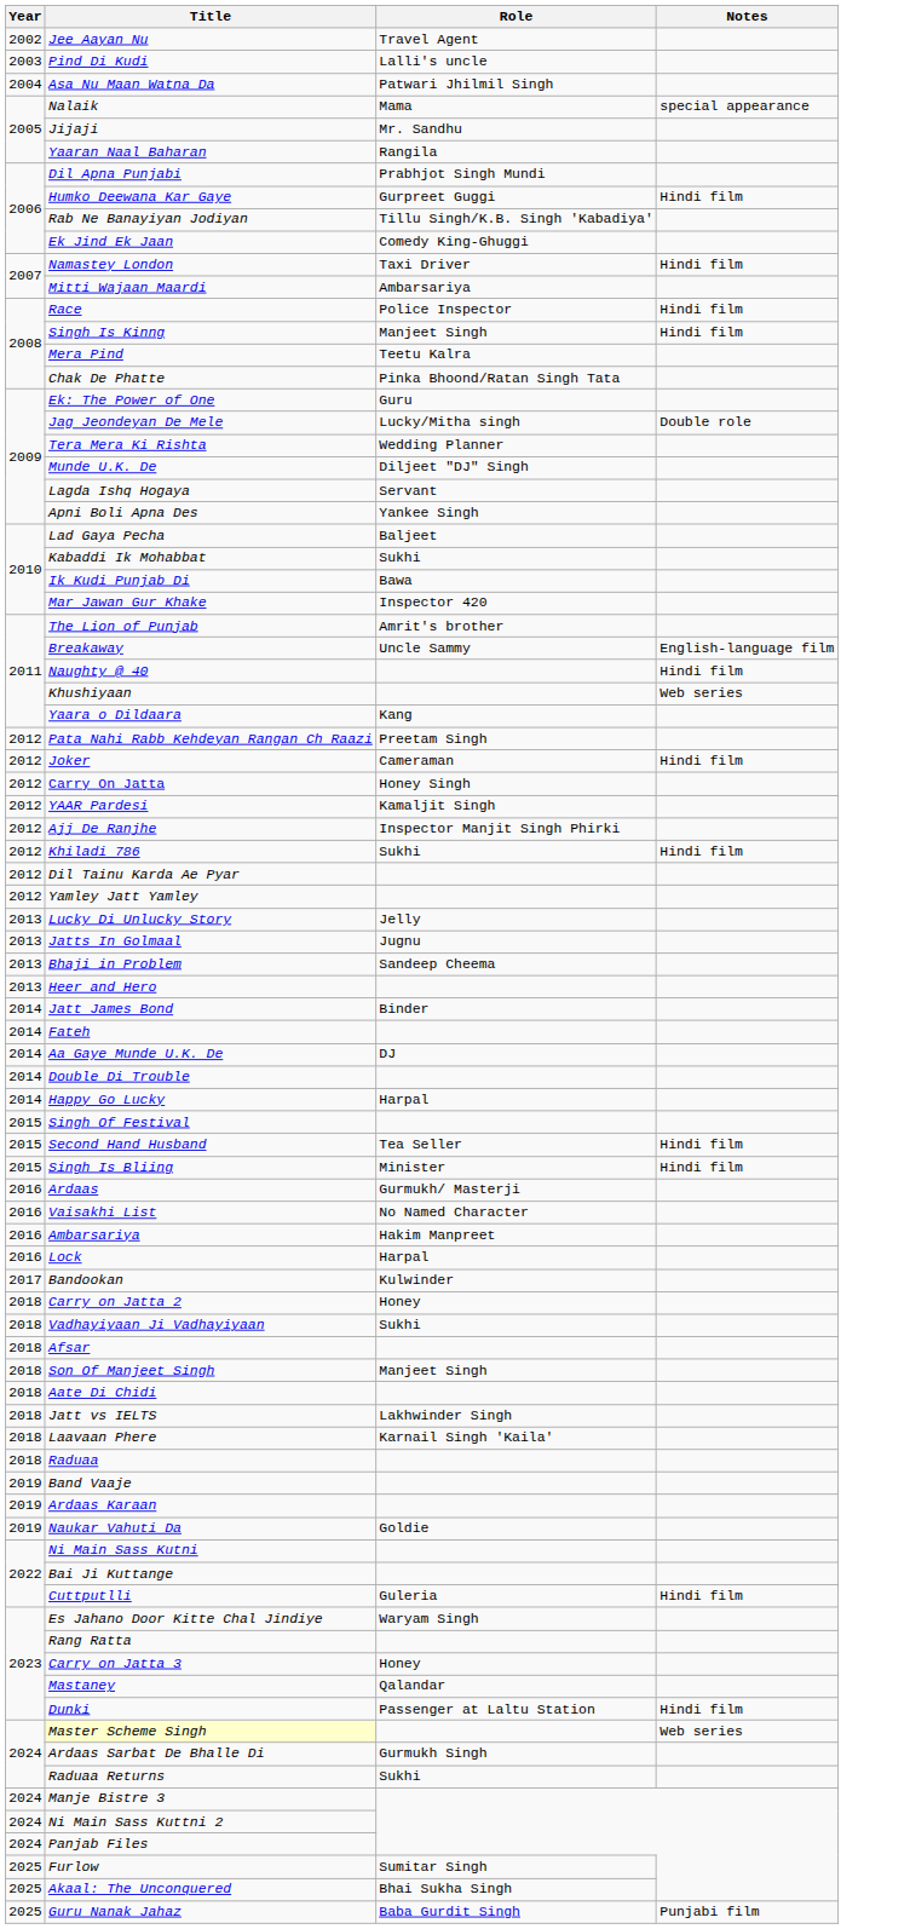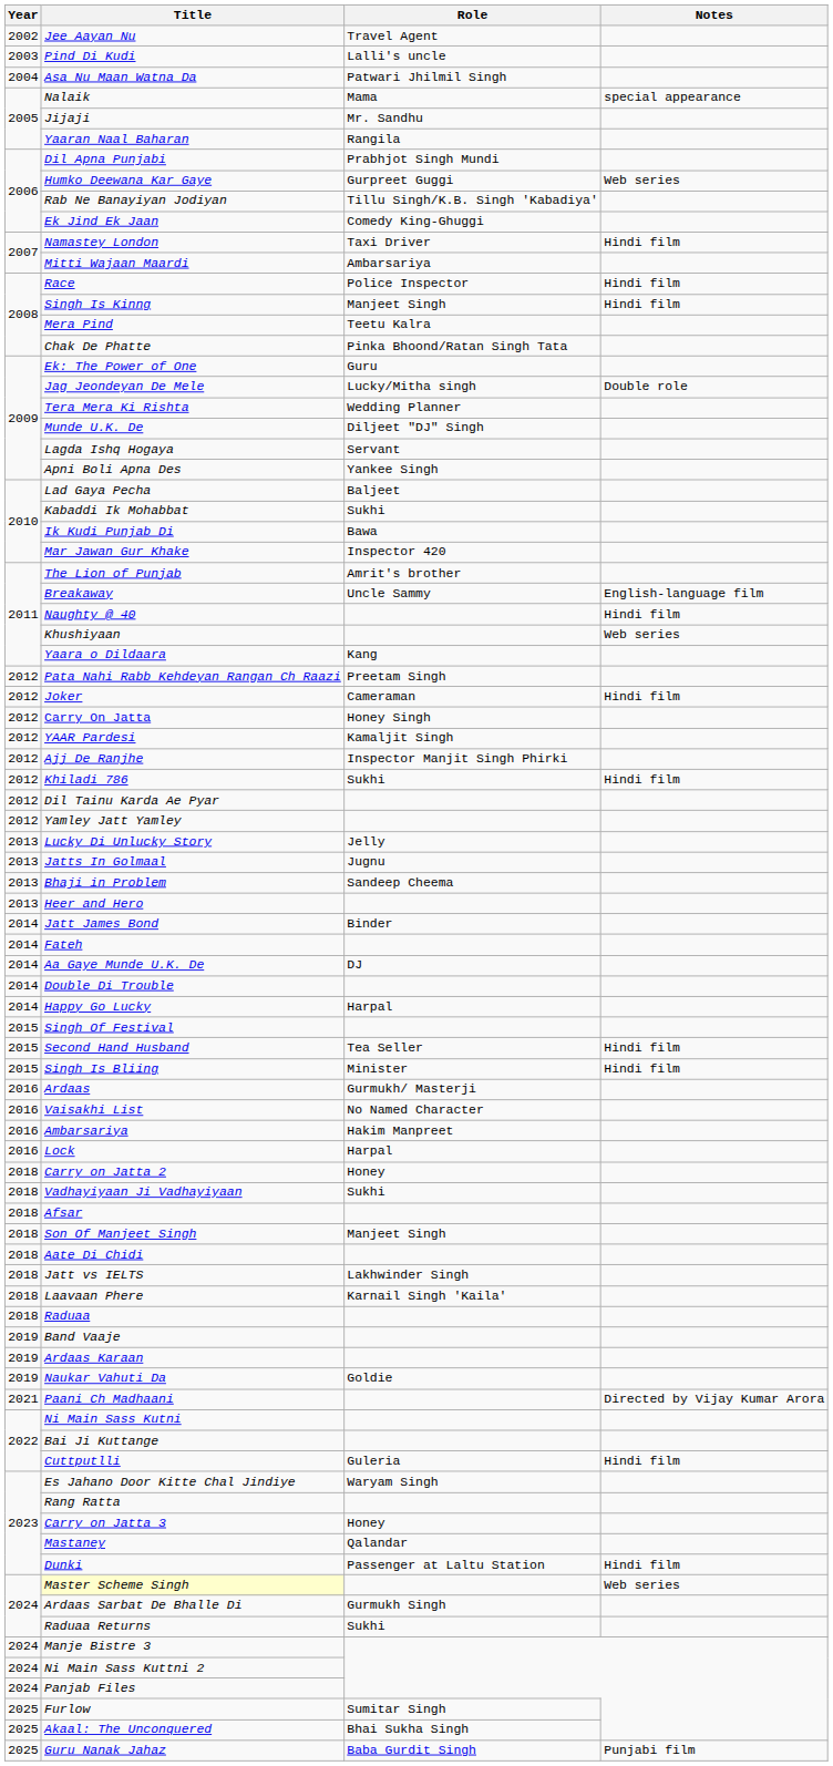 <table class="wikitable sortable">
 <tr>
 <th>Year</th>
 <th>Title</th>
 <th>Role</th>
 <th>Notes</th>
 </tr>
 <tr>
 <td>2002</td>
 <td><em><a href='#'>Jee Aayan Nu</a></em></td>
 <td>Travel Agent</td>
 <td></td>
 </tr>
 <tr>
 <td>2003</td>
 <td><em><a href='#'>Pind Di Kudi</a></em></td>
 <td>Lalli's uncle</td>
 <td></td>
 </tr>
 <tr>
 <td>2004</td>
 <td><em><a href='#'>Asa Nu Maan Watna Da</a></em></td>
 <td>Patwari Jhilmil Singh</td>
 <td></td>
 </tr>
 <tr>
 <td rowspan="3">2005</td>
 <td><em>Nalaik</em></td>
 <td>Mama</td>
 <td>special appearance</td>
 </tr>
 <tr>
 <td><em>Jijaji</em></td>
 <td>Mr. Sandhu</td>
 <td></td>
 </tr>
 <tr>
 <td><em><a href='#'>Yaaran Naal Baharan</a></em></td>
 <td>Rangila</td>
 <td></td>
 </tr>
 <tr>
 <td rowspan="4">2006</td>
 <td><em><a href='#'>Dil Apna Punjabi</a></em></td>
 <td>Prabhjot Singh Mundi</td>
 <td></td>
 </tr>
 <tr>
 <td><em><a href='#'>Humko Deewana Kar Gaye</a></em></td>
 <td>Gurpreet Guggi</td>
-<td>Hindi film</td>
+<td>Web series</td>
 </tr>
 <tr>
 <td><em>Rab Ne Banayiyan Jodiyan</em></td>
 <td>Tillu Singh/K.B. Singh 'Kabadiya'</td>
 <td></td>
 </tr>
 <tr>
 <td><em><a href='#'>Ek Jind Ek Jaan</a></em></td>
 <td>Comedy King-Ghuggi</td>
 <td></td>
 </tr>
 <tr>
 <td rowspan="2">2007</td>
 <td><em><a href='#'>Namastey London</a></em></td>
 <td>Taxi Driver</td>
 <td>Hindi film</td>
 </tr>
 <tr>
 <td><em><a href='#'>Mitti Wajaan Maardi</a></em></td>
 <td>Ambarsariya</td>
 <td></td>
 </tr>
 <tr>
 <td rowspan="4">2008</td>
 <td><em><a href='#'>Race</a></em></td>
 <td>Police Inspector</td>
 <td>Hindi film</td>
 </tr>
 <tr>
 <td><em><a href='#'>Singh Is Kinng</a></em></td>
 <td>Manjeet Singh</td>
 <td>Hindi film</td>
 </tr>
 <tr>
 <td><em><a href='#'>Mera Pind</a></em></td>
 <td>Teetu Kalra</td>
 <td></td>
 </tr>
 <tr>
 <td><em>Chak De Phatte</em></td>
 <td>Pinka Bhoond/Ratan Singh Tata</td>
 <td></td>
 </tr>
 <tr>
 <td rowspan="6">2009</td>
 <td><em><a href='#'>Ek: The Power of One</a></em></td>
 <td>Guru</td>
 <td></td>
 </tr>
 <tr>
 <td><em><a href='#'>Jag Jeondeyan De Mele</a></em></td>
 <td>Lucky/Mitha singh</td>
 <td>Double role</td>
 </tr>
 <tr>
 <td><em><a href='#'>Tera Mera Ki Rishta</a></em></td>
 <td>Wedding Planner</td>
 <td></td>
 </tr>
 <tr>
 <td><em><a href='#'>Munde U.K. De</a></em></td>
 <td>Diljeet "DJ" Singh</td>
 <td></td>
 </tr>
 <tr>
 <td><em>Lagda Ishq Hogaya</em></td>
 <td>Servant</td>
 <td></td>
 </tr>
 <tr>
 <td><em>Apni Boli Apna Des</em></td>
 <td>Yankee Singh</td>
 <td></td>
 </tr>
 <tr>
 <td rowspan="4">2010</td>
 <td><em>Lad Gaya Pecha</em></td>
 <td>Baljeet</td>
 <td></td>
 </tr>
 <tr>
 <td><em>Kabaddi Ik Mohabbat</em></td>
 <td>Sukhi</td>
 <td></td>
 </tr>
 <tr>
 <td><em><a href='#'>Ik Kudi Punjab Di</a></em></td>
 <td>Bawa</td>
 <td></td>
 </tr>
 <tr>
 <td><em><a href='#'>Mar Jawan Gur Khake</a></em></td>
 <td>Inspector 420</td>
 <td></td>
 </tr>
 <tr>
 <td rowspan="5">2011</td>
 <td><em><a href='#'>The Lion of Punjab</a></em></td>
 <td>Amrit's brother</td>
 <td></td>
 </tr>
 <tr>
 <td><em><a href='#'>Breakaway</a></em></td>
 <td>Uncle Sammy</td>
 <td>English-language film</td>
 </tr>
 <tr>
 <td><em><a href='#'>Naughty @ 40</a></em></td>
 <td></td>
 <td>Hindi film</td>
 </tr>
 <tr>
 <td><em>Khushiyaan</em></td>
 <td></td>
 <td>Web series</td>
 </tr>
 <tr>
 <td><em><a href='#'>Yaara o Dildaara</a></em></td>
 <td>Kang</td>
 <td></td>
 </tr>
 <tr>
 <td>2012</td>
 <td><em><a href='#'>Pata Nahi Rabb Kehdeyan Rangan Ch Raazi</a></em></td>
 <td>Preetam Singh</td>
 <td></td>
 </tr>
 <tr>
 <td>2012</td>
 <td><em><a href='#'>Joker</a></em></td>
 <td>Cameraman</td>
 <td>Hindi film</td>
 </tr>
 <tr>
 <td>2012</td>
 <td><a href='#'>Carry On Jatta</a></td>
 <td>Honey Singh</td>
 <td></td>
 </tr>
 <tr>
 <td>2012</td>
 <td><em><a href='#'>YAAR Pardesi</a></em></td>
 <td>Kamaljit Singh</td>
 <td></td>
 </tr>
 <tr>
 <td>2012</td>
 <td><em><a href='#'>Ajj De Ranjhe</a></em></td>
 <td>Inspector Manjit Singh Phirki</td>
 <td></td>
 </tr>
 <tr>
 <td>2012</td>
 <td><em><a href='#'>Khiladi 786</a></em></td>
 <td>Sukhi</td>
 <td>Hindi film</td>
 </tr>
 <tr>
 <td>2012</td>
 <td><em>Dil Tainu Karda Ae Pyar</em></td>
 <td></td>
 <td></td>
 </tr>
 <tr>
 <td>2012</td>
 <td><em>Yamley Jatt Yamley</em></td>
 <td></td>
 <td></td>
 </tr>
 <tr>
 <td>2013</td>
 <td><em><a href='#'>Lucky Di Unlucky Story</a></em></td>
 <td>Jelly</td>
 <td></td>
 </tr>
 <tr>
 <td>2013</td>
 <td><em><a href='#'>Jatts In Golmaal</a></em></td>
 <td>Jugnu</td>
 <td></td>
 </tr>
 <tr>
 <td>2013</td>
 <td><em><a href='#'>Bhaji in Problem</a></em></td>
 <td>Sandeep Cheema</td>
 <td></td>
 </tr>
 <tr>
 <td>2013</td>
 <td><em><a href='#'>Heer and Hero</a></em></td>
 <td></td>
 <td></td>
 </tr>
 <tr>
 <td>2014</td>
 <td><em><a href='#'>Jatt James Bond</a></em></td>
 <td>Binder</td>
 <td></td>
 </tr>
 <tr>
 <td>2014</td>
 <td><em><a href='#'>Fateh</a></em></td>
 <td></td>
 <td></td>
 </tr>
 <tr>
 <td>2014</td>
 <td><em><a href='#'>Aa Gaye Munde U.K. De</a></em></td>
 <td>DJ</td>
 <td></td>
 </tr>
 <tr>
 <td>2014</td>
 <td><em><a href='#'>Double Di Trouble</a></em></td>
 <td></td>
 <td></td>
 </tr>
 <tr>
 <td>2014</td>
 <td><em><a href='#'>Happy Go Lucky</a></em></td>
 <td>Harpal</td>
 <td></td>
 </tr>
 <tr>
 <td>2015</td>
 <td><em><a href='#'>Singh Of Festival</a></em></td>
 <td></td>
 <td></td>
 </tr>
 <tr>
 <td>2015</td>
 <td><em><a href='#'>Second Hand Husband</a></em></td>
 <td>Tea Seller</td>
 <td>Hindi film</td>
 </tr>
 <tr>
 <td>2015</td>
 <td><em><a href='#'>Singh Is Bliing</a></em></td>
 <td>Minister</td>
 <td>Hindi film</td>
 </tr>
 <tr>
 <td>2016</td>
 <td><em><a href='#'>Ardaas</a></em></td>
 <td>Gurmukh/ Masterji</td>
 <td></td>
 </tr>
 <tr>
 <td>2016</td>
 <td><em><a href='#'>Vaisakhi List</a></em></td>
 <td>No Named Character</td>
 <td></td>
 </tr>
 <tr>
 <td>2016</td>
 <td><em><a href='#'>Ambarsariya</a></em></td>
 <td>Hakim Manpreet</td>
 <td></td>
 </tr>
 <tr>
 <td>2016</td>
 <td><em><a href='#'>Lock</a></em></td>
 <td>Harpal</td>
 <td></td>
 </tr>
 <tr>
-<td>2017</td>
-<td><em>Bandookan</em></td>
-<td>Kulwinder</td>
-<td></td>
-</tr>
-<tr>
 <td>2018</td>
 <td><em><a href='#'>Carry on Jatta 2</a></em></td>
 <td>Honey</td>
 <td></td>
 </tr>
 <tr>
 <td>2018</td>
 <td><em><a href='#'>Vadhayiyaan Ji Vadhayiyaan</a></em></td>
 <td>Sukhi</td>
 <td></td>
 </tr>
 <tr>
 <td>2018</td>
 <td><em><a href='#'>Afsar</a></em></td>
 <td></td>
 <td></td>
 </tr>
 <tr>
 <td>2018</td>
 <td><em><a href='#'>Son Of Manjeet Singh</a></em></td>
 <td>Manjeet Singh</td>
 <td></td>
 </tr>
 <tr>
 <td>2018</td>
 <td><em><a href='#'>Aate Di Chidi</a></em></td>
 <td></td>
 <td></td>
 </tr>
 <tr>
 <td>2018</td>
 <td><em>Jatt vs IELTS</em></td>
 <td>Lakhwinder Singh</td>
 <td></td>
 </tr>
 <tr>
 <td>2018</td>
 <td><em>Laavaan Phere</em></td>
 <td>Karnail Singh 'Kaila'</td>
 <td></td>
 </tr>
 <tr>
 <td>2018</td>
 <td><em><a href='#'>Raduaa</a></em></td>
 <td></td>
 <td></td>
 </tr>
 <tr>
 <td>2019</td>
 <td><em>Band Vaaje</em></td>
 <td></td>
 <td></td>
 </tr>
 <tr>
 <td>2019</td>
 <td><em><a href='#'>Ardaas Karaan</a></em></td>
 <td></td>
 <td></td>
 </tr>
 <tr>
 <td>2019</td>
 <td><em><a href='#'>Naukar Vahuti Da</a></em></td>
 <td>Goldie</td>
 <td></td>
+</tr>
+<tr>
+<td>2021</td>
+<td><em><a href='#'>Paani Ch Madhaani</a></em></td>
+<td></td>
+<td>Directed by Vijay Kumar Arora</td>
 </tr>
 <tr>
 <td rowspan="3">2022</td>
 <td><em><a href='#'>Ni Main Sass Kutni</a></em></td>
 <td></td>
 <td></td>
 </tr>
 <tr>
 <td><em>Bai Ji Kuttange</em></td>
 <td></td>
 <td></td>
 </tr>
 <tr>
 <td><em><a href='#'>Cuttputlli</a></em></td>
 <td>Guleria</td>
 <td>Hindi film</td>
 </tr>
 <tr>
 <td rowspan="5">2023</td>
 <td><em>Es Jahano Door Kitte Chal Jindiye</em></td>
 <td>Waryam Singh</td>
 <td></td>
 </tr>
 <tr>
 <td><em>Rang Ratta</em></td>
 <td></td>
 <td></td>
 </tr>
 <tr>
 <td><em><a href='#'>Carry on Jatta 3</a></em></td>
 <td>Honey</td>
 <td></td>
 </tr>
 <tr>
 <td><em><a href='#'>Mastaney</a></em></td>
 <td>Qalandar</td>
 <td></td>
 </tr>
 <tr>
 <td><em><a href='#'>Dunki</a></em></td>
 <td>Passenger at Laltu Station</td>
 <td>Hindi film</td>
 </tr>
 <tr>
 <td rowspan="3">2024</td>
 <td style="background:#FFFFCC;"><em>Master Scheme Singh</em> </td>
 <td></td>
 <td>Web series</td>
 </tr>
 <tr>
 <td><em>Ardaas Sarbat De Bhalle Di</em></td>
 <td>Gurmukh Singh</td>
 <td></td>
 </tr>
 <tr>
 <td><em>Raduaa Returns</em> </td>
 <td>Sukhi</td>
 <td></td>
 </tr>
 <tr>
 <td>2024</td>
 <td><em>Manje Bistre 3</em></td>
 </tr>
 <tr>
 <td>2024</td>
 <td><em>Ni Main Sass Kuttni 2</em></td>
 </tr>
 <tr>
 <td>2024</td>
 <td><em>Panjab Files</em></td>
 </tr>
 <tr>
 <td>2025</td>
 <td><em>Furlow</em></td>
 <td>Sumitar Singh</td>
 </tr>
 <tr>
 <td>2025</td>
 <td><em><a href='#'>Akaal: The Unconquered</a></em></td>
 <td>Bhai Sukha Singh</td>
 </tr>
 <tr>
 <td>2025</td>
 <td><em><a href='#'>Guru Nanak Jahaz</a></em></td>
 <td><a href='#'>Baba Gurdit Singh</a></td>
 <td>Punjabi film</td>
 </tr>
 </table>
